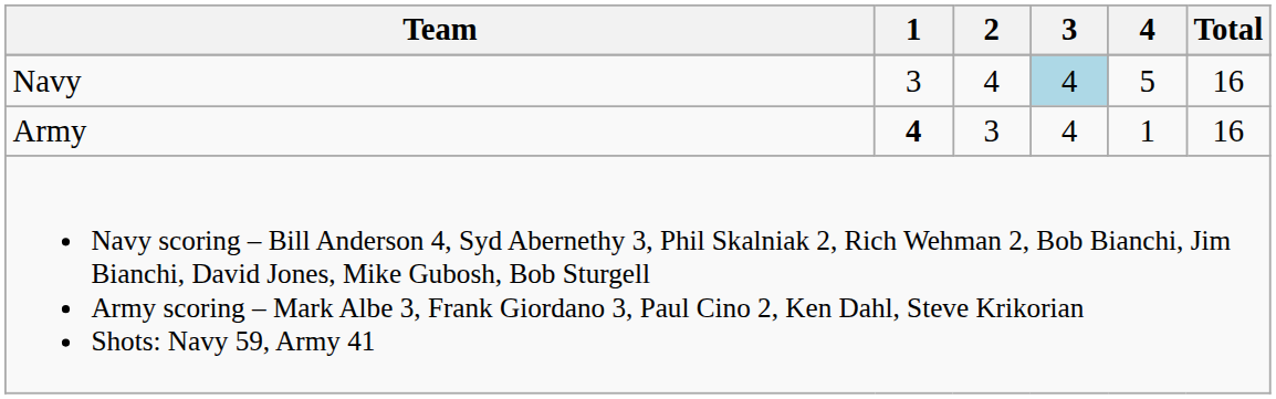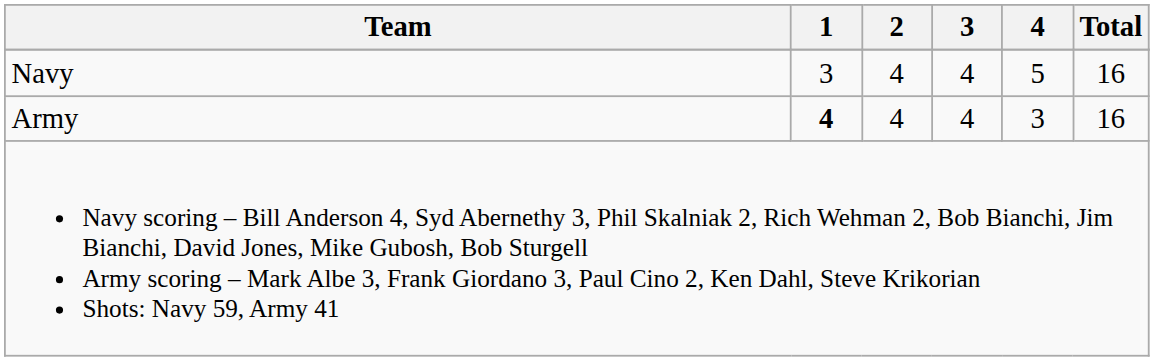 <table class="wikitable" style="text-align:center; max-width:40em">
 <tr>
 <th>Team</th>
 <th style="width:2em">1</th>
 <th style="width:2em">2</th>
 <th style="width:2em">3</th>
 <th style="width:2em">4</th>
 <th style="width:2em">Total</th>
 </tr>
 <tr>
 </tr>
 <tr>
 <td style="text-align:left">Navy</td>
 <td>3</td>
 <td>4</td>
-<td style="background: lightblue;">4</td>
+<td>4</td>
 <td>5</td>
 <td>16</td>
 </tr>
 <tr>
 <td style="text-align:left">Army</td>
 <td><strong>4</strong></td>
+<td>4</td>
+<td>4</td>
 <td>3</td>
-<td>4</td>
-<td>1</td>
 <td>16</td>
 </tr>
 <tr>
 <td colspan=6 style="text-align:left; font-size:88%;"><br><ul><li>Navy scoring – Bill Anderson 4, Syd Abernethy 3, Phil Skalniak 2, Rich Wehman 2, Bob Bianchi, Jim Bianchi, David Jones, Mike Gubosh, Bob Sturgell</li><li>Army scoring – Mark Albe 3, Frank Giordano 3, Paul Cino 2, Ken Dahl, Steve Krikorian</li><li>Shots: Navy 59, Army 41</li></ul></td>
 </tr>
 </table>
